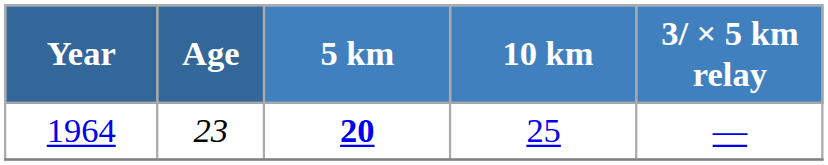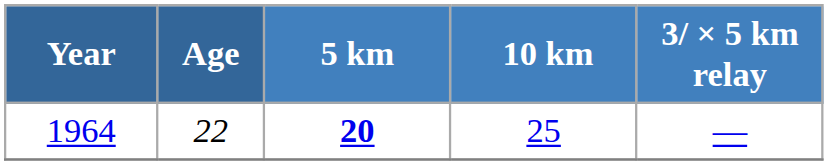 <table class="wikitable" style="font-size:95%; text-align:center; border:grey solid 1px; border-collapse:collapse; background:#ffffff;">
 <tr>
 <th style="background-color:#369; color:white; width:60px;"> Year </th>
 <th style="background-color:#369; color:white; width:40px;"> Age </th>
 <th style="background-color:#4180be; color:white; width:75px;"> 5 km </th>
 <th style="background-color:#4180be; color:white; width:75px;"> 10 km</th>
 <th style="background-color:#4180be; color:white; width:75px;"> 3/ × 5 km <br> relay </th>
 </tr>
 <tr>
 <td><a href='#'>1964</a></td>
-<td><em>23</em></td>
+<td><em>22</em></td>
 <td><strong><a href='#'>20</a></strong></td>
 <td><a href='#'>25</a></td>
 <td><a href='#'>—</a></td>
 </tr>
 <tr>
 </tr>
 </table>
